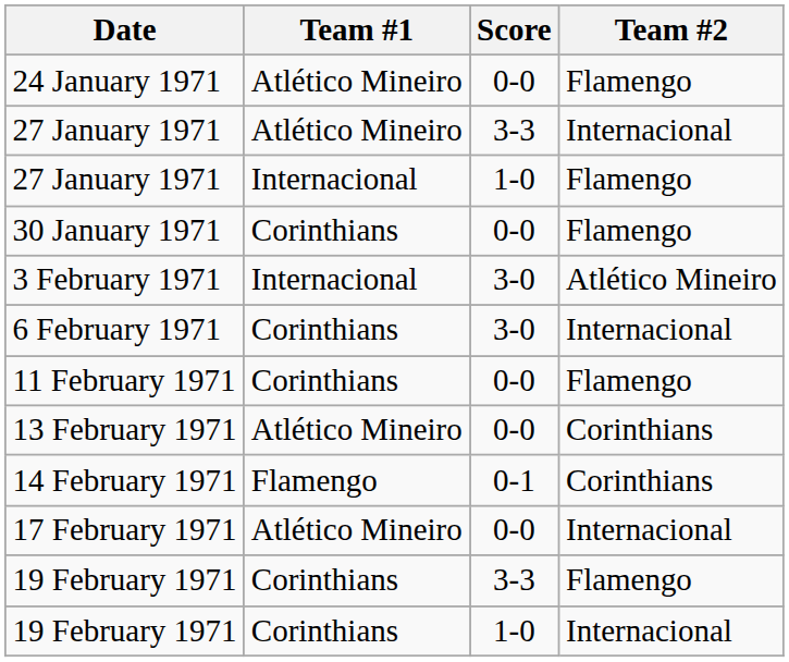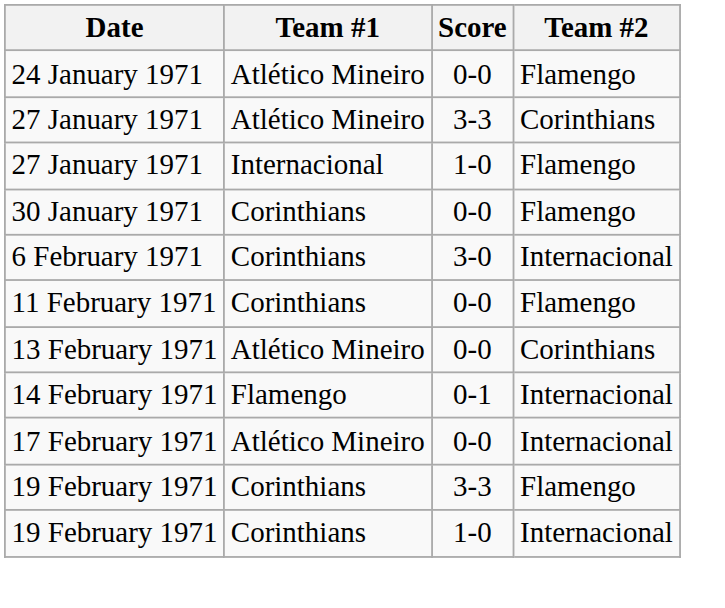 <table class="wikitable">
 <tr>
 <th>Date</th>
 <th>Team #1</th>
 <th>Score</th>
 <th>Team #2</th>
 </tr>
 <tr>
 <td>24 January 1971</td>
 <td>Atlético Mineiro</td>
 <td align="center">0-0</td>
 <td>Flamengo</td>
 </tr>
 <tr>
 <td>27 January 1971</td>
 <td>Atlético Mineiro</td>
 <td align="center">3-3</td>
-<td>Internacional</td>
+<td>Corinthians</td>
 </tr>
 <tr>
 <td>27 January 1971</td>
 <td>Internacional</td>
 <td align="center">1-0</td>
 <td>Flamengo</td>
 </tr>
 <tr>
 <td>30 January 1971</td>
 <td>Corinthians</td>
 <td align="center">0-0</td>
 <td>Flamengo</td>
-</tr>
-<tr>
-<td>3 February 1971</td>
-<td>Internacional</td>
-<td align="center">3-0</td>
-<td>Atlético Mineiro</td>
 </tr>
 <tr>
 <td>6 February 1971</td>
 <td>Corinthians</td>
 <td align="center">3-0</td>
 <td>Internacional</td>
 </tr>
 <tr>
 <td>11 February 1971</td>
 <td>Corinthians</td>
 <td align="center">0-0</td>
 <td>Flamengo</td>
 </tr>
 <tr>
 <td>13 February 1971</td>
 <td>Atlético Mineiro</td>
 <td align="center">0-0</td>
 <td>Corinthians</td>
 </tr>
 <tr>
 <td>14 February 1971</td>
 <td>Flamengo</td>
 <td align="center">0-1</td>
-<td>Corinthians</td>
+<td>Internacional</td>
 </tr>
 <tr>
 <td>17 February 1971</td>
 <td>Atlético Mineiro</td>
 <td align="center">0-0</td>
 <td>Internacional</td>
 </tr>
 <tr>
 <td>19 February 1971</td>
 <td>Corinthians</td>
 <td align="center">3-3</td>
 <td>Flamengo</td>
 </tr>
 <tr>
 <td>19 February 1971</td>
 <td>Corinthians</td>
 <td align="center">1-0</td>
 <td>Internacional</td>
 </tr>
 </table>
